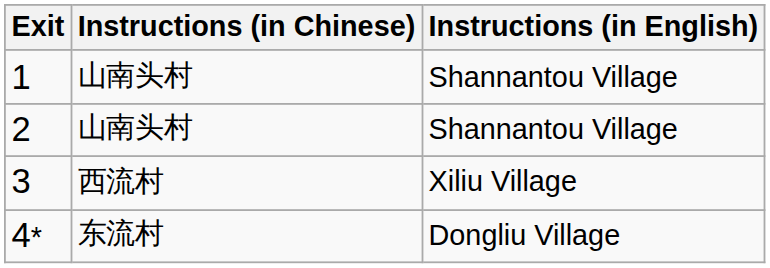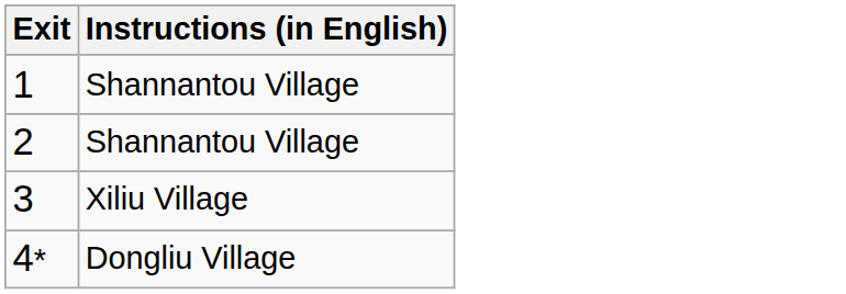 <table class="wikitable">
 <tr>
 <th>Exit</th>
-<th>Instructions (in Chinese)</th>
 <th>Instructions (in English)</th>
 </tr>
 <tr>
 <td><big>1</big></td>
-<td>山南头村</td>
 <td>Shannantou Village</td>
 </tr>
 <tr>
 <td><big>2</big></td>
-<td>山南头村</td>
 <td>Shannantou Village</td>
 </tr>
 <tr>
 <td><big>3</big></td>
-<td>西流村</td>
 <td>Xiliu Village</td>
 </tr>
 <tr>
 <td><big>4</big>*</td>
-<td>东流村</td>
 <td>Dongliu Village</td>
 </tr>
 </table>
